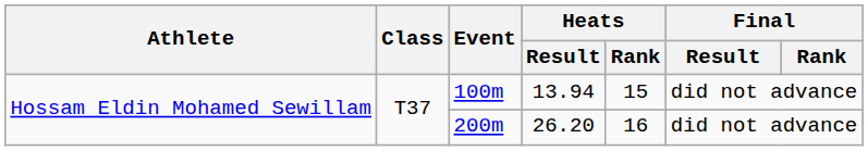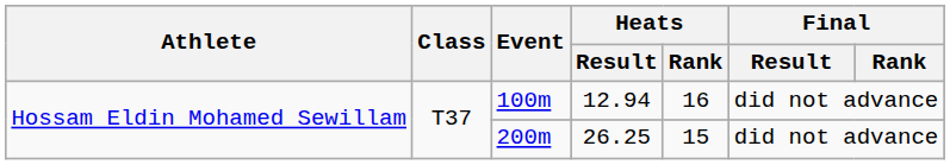 <table class=wikitable style="font-size:90%">
 <tr>
 <th rowspan="2">Athlete</th>
 <th rowspan="2">Class</th>
 <th rowspan="2">Event</th>
 <th colspan="2">Heats</th>
 <th colspan="2">Final</th>
 </tr>
 <tr>
 <th>Result</th>
 <th>Rank</th>
 <th>Result</th>
 <th>Rank</th>
 </tr>
 <tr>
 <td rowspan="2"><a href='#'>Hossam Eldin Mohamed Sewillam</a></td>
 <td rowspan="2" style="text-align:center;">T37</td>
 <td><a href='#'>100m</a></td>
-<td style="text-align:center;">13.94</td>
-<td style="text-align:center;">15</td>
+<td style="text-align:center;">12.94</td>
+<td style="text-align:center;">16</td>
 <td style="text-align:center;" colspan="2">did not advance</td>
 </tr>
 <tr>
 <td><a href='#'>200m</a></td>
-<td style="text-align:center;">26.20</td>
-<td style="text-align:center;">16</td>
+<td style="text-align:center;">26.25</td>
+<td style="text-align:center;">15</td>
 <td style="text-align:center;" colspan="2">did not advance</td>
 </tr>
 </table>
